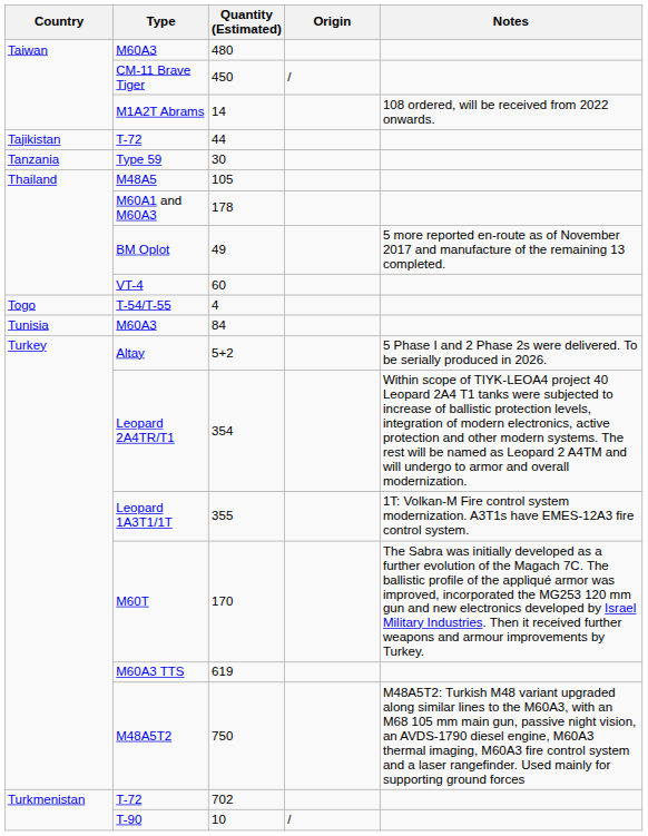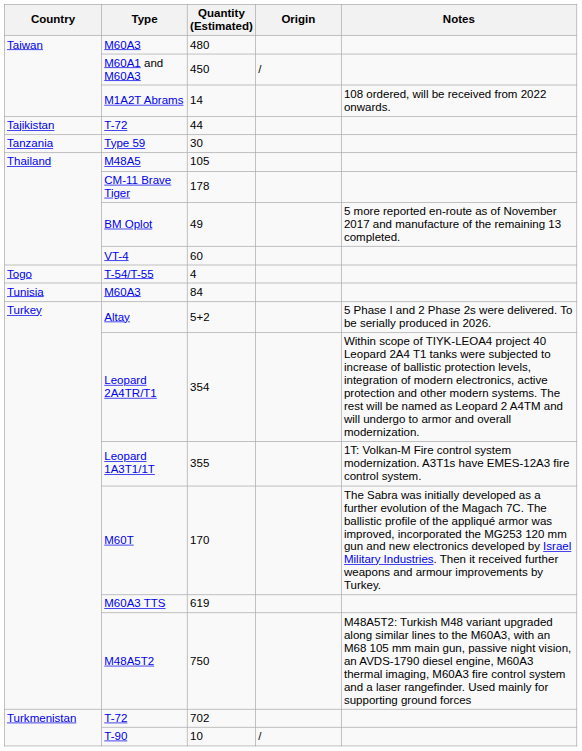 <table class="wikitable" Width="90%">
 <tr>
 <th width="17%">Country</th>
 <th width="15%">Type</th>
 <th width="10%">Quantity (Estimated)</th>
 <th width="15%">Origin</th>
 <th>Notes</th>
 </tr>
 <tr>
 <td rowspan="3" valign="top"><a href='#'>Taiwan</a></td>
 <td><a href='#'>M60A3</a></td>
 <td>480</td>
 <td></td>
 <td></td>
 </tr>
 <tr>
-<td><a href='#'>CM-11 Brave Tiger</a></td>
+<td><a href='#'>M60A1</a> and <a href='#'>M60A3</a></td>
 <td>450</td>
 <td> /<br></td>
 <td></td>
 </tr>
 <tr>
 <td><a href='#'>M1A2T Abrams</a></td>
 <td>14</td>
 <td></td>
 <td>108 ordered, will be received from 2022 onwards.</td>
 </tr>
 <tr>
 <td rowspan="1" valign="top"><a href='#'>Tajikistan</a></td>
 <td><a href='#'>T-72</a></td>
 <td>44</td>
 <td></td>
 <td></td>
 </tr>
 <tr>
 <td rowspan="1" valign="top"><a href='#'>Tanzania</a></td>
 <td><a href='#'>Type 59</a></td>
 <td>30</td>
 <td><br></td>
 <td></td>
 </tr>
 <tr>
 <td rowspan="4" valign="top"><a href='#'>Thailand</a></td>
 <td><a href='#'>M48A5</a></td>
 <td>105</td>
 <td></td>
 <td></td>
 </tr>
 <tr>
-<td><a href='#'>M60A1</a> and <a href='#'>M60A3</a></td>
+<td><a href='#'>CM-11 Brave Tiger</a></td>
 <td>178</td>
 <td></td>
 <td></td>
 </tr>
 <tr>
 <td><a href='#'>BM Oplot</a></td>
 <td>49</td>
 <td></td>
 <td>5 more reported en-route as of November 2017 and manufacture of the remaining 13 completed.</td>
 </tr>
 <tr>
 <td><a href='#'>VT-4</a></td>
 <td>60</td>
 <td></td>
 <td></td>
 </tr>
 <tr>
 <td rowspan="1" valign="top"><a href='#'>Togo</a></td>
 <td><a href='#'>T-54/T-55</a></td>
 <td>4</td>
 <td></td>
 <td></td>
 </tr>
 <tr>
 <td rowspan="1" valign="top"><a href='#'>Tunisia</a></td>
 <td><a href='#'>M60A3</a></td>
 <td>84</td>
 <td></td>
 <td></td>
 </tr>
 <tr>
 <td rowspan="6" valign="top"><a href='#'>Turkey</a></td>
 <td><a href='#'>Altay</a></td>
 <td>5+2</td>
 <td><br></td>
 <td>5 Phase I and 2 Phase 2s were delivered. To be serially produced in 2026.</td>
 </tr>
 <tr>
 <td><a href='#'>Leopard 2A4TR/T1</a></td>
 <td>354</td>
 <td><br></td>
 <td>Within scope of TIYK-LEOA4 project 40 Leopard 2A4 T1 tanks were subjected to increase of ballistic protection levels, integration of modern electronics, active protection and other modern systems. The rest will be named as Leopard 2 A4TM and will undergo to armor and overall modernization.</td>
 </tr>
 <tr>
 <td><a href='#'>Leopard 1A3T1/1T</a></td>
 <td>355</td>
 <td><br></td>
 <td>1T: Volkan-M Fire control system modernization. A3T1s have EMES-12A3 fire control system.</td>
 </tr>
 <tr>
 <td><a href='#'>M60T</a></td>
 <td>170</td>
 <td><br><br></td>
 <td>The Sabra was initially developed as a further evolution of the Magach 7C. The ballistic profile of the appliqué armor was improved, incorporated the MG253 120 mm gun and new electronics developed by <a href='#'>Israel Military Industries</a>. Then it received further weapons and armour improvements by Turkey.</td>
 </tr>
 <tr>
 <td><a href='#'>M60A3 TTS</a></td>
 <td>619</td>
 <td></td>
 <td></td>
 </tr>
 <tr>
 <td><a href='#'>M48A5T2</a></td>
 <td>750</td>
 <td><br></td>
 <td>M48A5T2: Turkish M48 variant upgraded along similar lines to the M60A3, with an M68 105 mm main gun, passive night vision, an AVDS-1790 diesel engine, M60A3 thermal imaging, M60A3 fire control system and a laser rangefinder. Used mainly for supporting ground forces</td>
 </tr>
 <tr>
 <td rowspan="2" valign="top"><a href='#'>Turkmenistan</a></td>
 <td><a href='#'>T-72</a></td>
 <td>702</td>
 <td></td>
 <td></td>
 </tr>
 <tr>
 <td><a href='#'>T-90</a></td>
 <td>10</td>
 <td> /<br></td>
 <td></td>
 </tr>
 </table>
